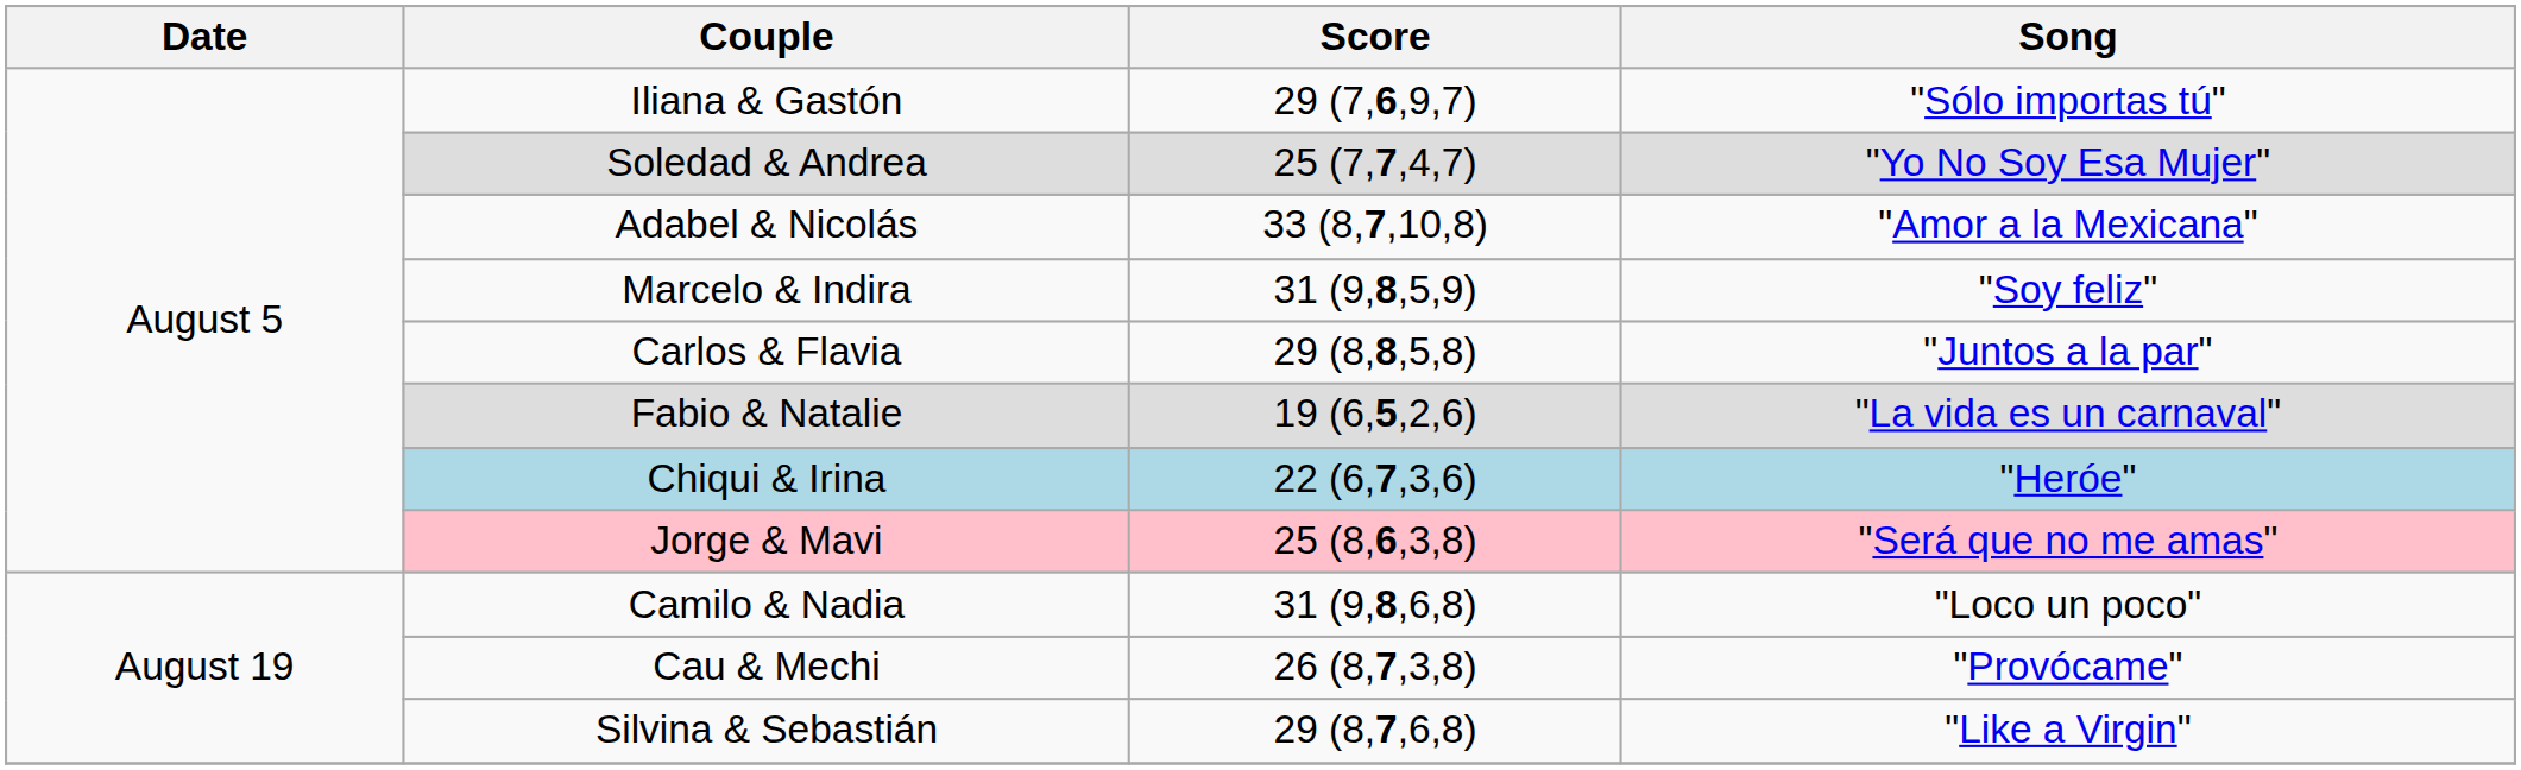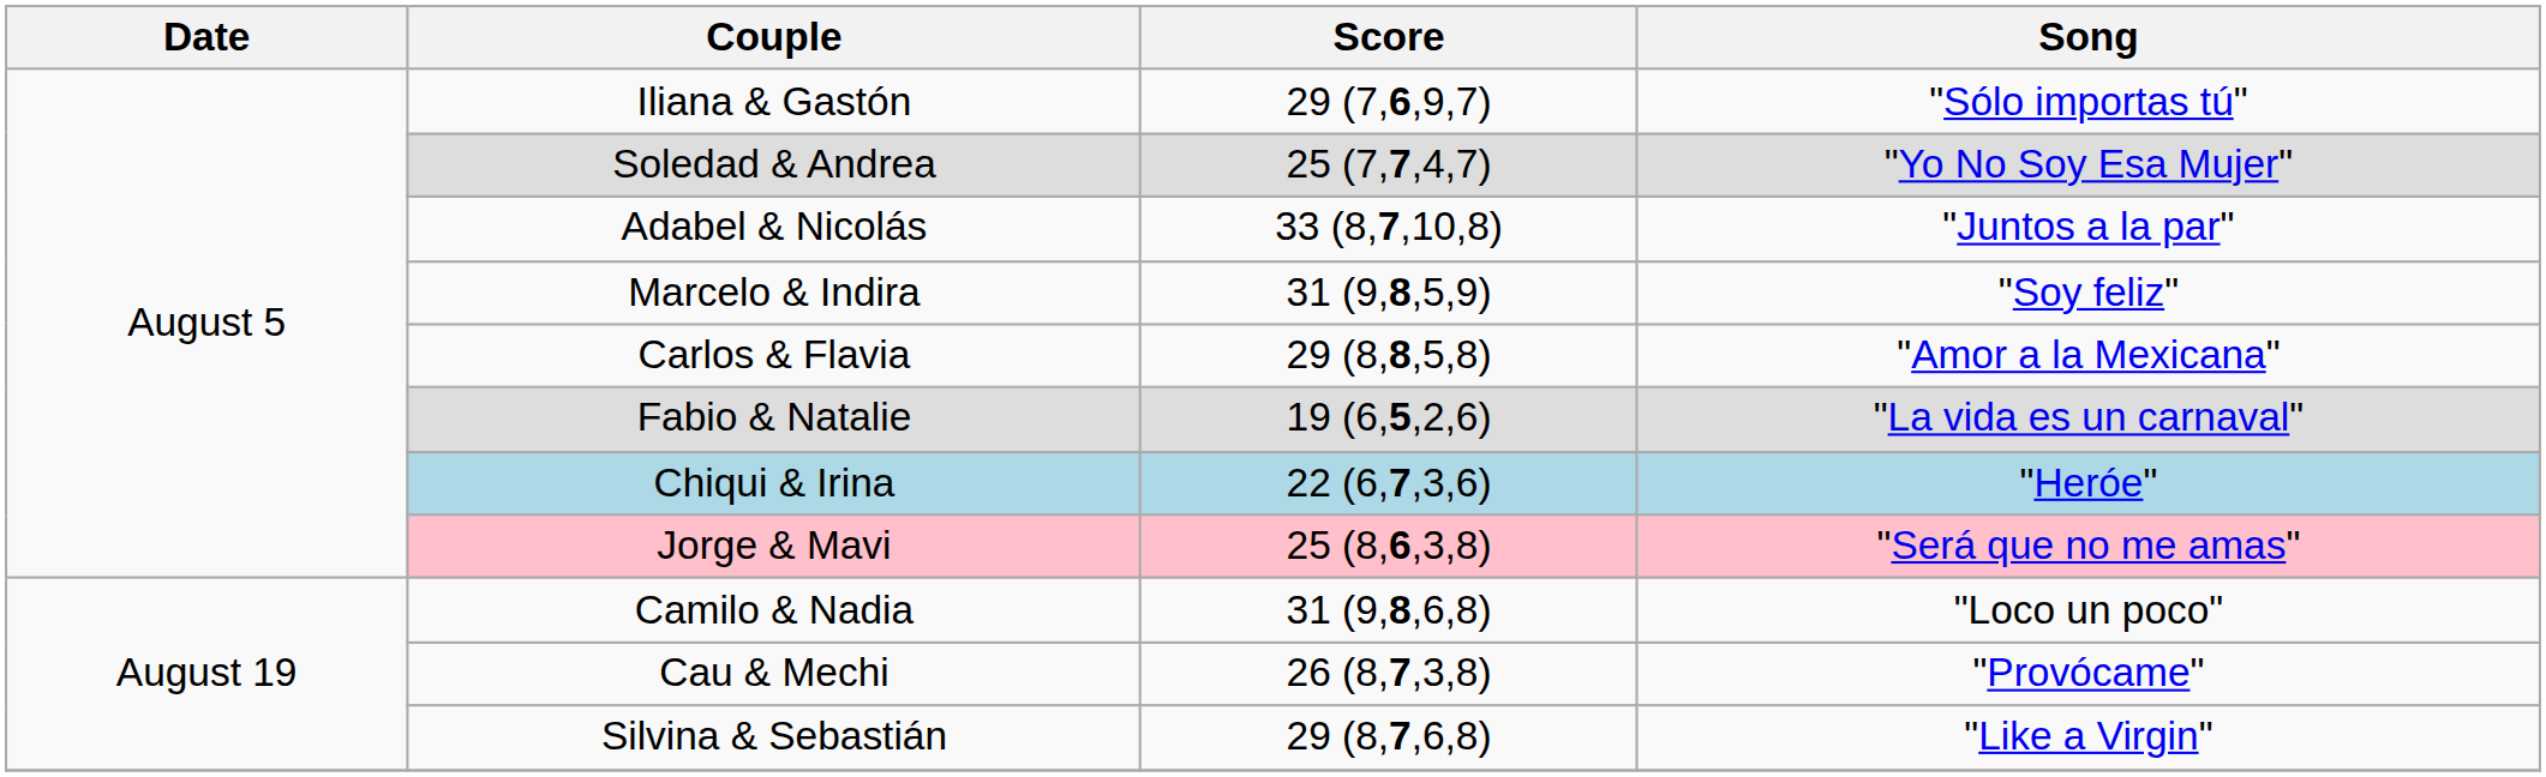 <table class="wikitable" style="width:80%; text-align:center;">
 <tr>
 <th>Date</th>
 <th>Couple</th>
 <th>Score</th>
 <th>Song </th>
 </tr>
 <tr>
 <td rowspan=8>August 5</td>
 <td>Iliana & Gastón</td>
 <td>29 (7,<strong>6</strong>,9,7)</td>
 <td>"<a href='#'>Sólo importas tú</a>" </td>
 </tr>
 <tr style="background:#dddddd;">
 <td>Soledad & Andrea</td>
 <td>25 (7,<strong>7</strong>,4,7)</td>
 <td>"<a href='#'>Yo No Soy Esa Mujer</a>" </td>
 </tr>
 <tr>
 <td>Adabel & Nicolás</td>
 <td>33 (8,<strong>7</strong>,10,8)</td>
-<td>"<a href='#'>Amor a la Mexicana</a>" </td>
+<td>"<a href='#'>Juntos a la par</a>" </td>
 </tr>
 <tr>
 <td>Marcelo & Indira</td>
 <td>31 (9,<strong>8</strong>,5,9)</td>
 <td>"<a href='#'>Soy feliz</a>" </td>
 </tr>
 <tr>
 <td>Carlos & Flavia</td>
 <td>29 (8,<strong>8</strong>,5,8)</td>
-<td>"<a href='#'>Juntos a la par</a>" </td>
+<td>"<a href='#'>Amor a la Mexicana</a>" </td>
 </tr>
 <tr style="background:#dddddd;">
 <td>Fabio & Natalie</td>
 <td>19 (6,<strong>5</strong>,2,6)</td>
 <td>"<a href='#'>La vida es un carnaval</a>" </td>
 </tr>
 <tr style="background:lightblue;">
 <td>Chiqui & Irina</td>
 <td>22 (6,<strong>7</strong>,3,6)</td>
 <td>"<a href='#'>Heróe</a>" </td>
 </tr>
 <tr style="background:pink;">
 <td>Jorge & Mavi</td>
 <td>25 (8,<strong>6</strong>,3,8)</td>
 <td>"<a href='#'>Será que no me amas</a>" </td>
 </tr>
 <tr>
 <td rowspan=3>August 19</td>
 <td>Camilo & Nadia</td>
 <td>31 (9,<strong>8</strong>,6,8)</td>
 <td>"Loco un poco" </td>
 </tr>
 <tr>
 <td>Cau & Mechi</td>
 <td>26 (8,<strong>7</strong>,3,8)</td>
 <td>"<a href='#'>Provócame</a>" </td>
 </tr>
 <tr>
 <td>Silvina & Sebastián</td>
 <td>29 (8,<strong>7</strong>,6,8)</td>
 <td>"<a href='#'>Like a Virgin</a>" </td>
 </tr>
 <tr>
 </tr>
 </table>
